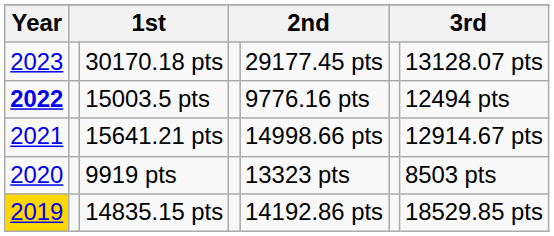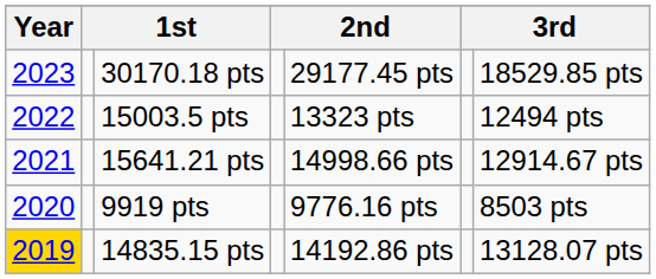 <table class="wikitable">
 <tr>
 </tr>
 <tr>
 <th>Year</th>
 <th colspan=2>1st</th>
 <th colspan=2>2nd</th>
 <th colspan=2>3rd</th>
 </tr>
 <tr>
 <td><a href='#'>2023</a></td>
 <td style="text-align:left"> </td>
 <td>30170.18 pts</td>
 <td style="text-align:left"> </td>
 <td>29177.45 pts</td>
 <td style="text-align:left"> </td>
-<td>13128.07 pts</td>
+<td>18529.85 pts</td>
 </tr>
 <tr>
-<td><strong><a href='#'>2022</a></strong></td>
+<td><a href='#'>2022</a></td>
 <td style="text-align:left"> </td>
 <td>15003.5 pts</td>
 <td style="text-align:left"> </td>
-<td>9776.16 pts</td>
+<td>13323 pts</td>
 <td style="text-align:left"> </td>
 <td>12494 pts</td>
 </tr>
 <tr>
 <td><a href='#'>2021</a></td>
 <td style="text-align:left"> </td>
 <td>15641.21 pts</td>
 <td style="text-align:left"> </td>
 <td>14998.66 pts</td>
 <td style="text-align:left"> </td>
 <td>12914.67 pts</td>
 </tr>
 <tr>
 <td><a href='#'>2020</a></td>
 <td style="text-align:left"> </td>
 <td>9919 pts</td>
 <td style="text-align:left"> </td>
-<td>13323 pts</td>
+<td>9776.16 pts</td>
 <td style="text-align:left"> </td>
 <td>8503 pts</td>
 </tr>
 <tr>
 <td style="background: gold;"><a href='#'>2019</a></td>
 <td style="text-align:left"> </td>
 <td>14835.15 pts</td>
 <td style="text-align:left"> </td>
 <td>14192.86 pts</td>
 <td style="text-align:left"> </td>
-<td>18529.85 pts</td>
+<td>13128.07 pts</td>
 </tr>
 </table>
